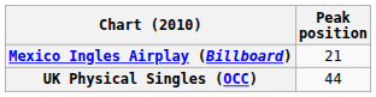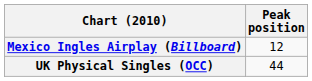 <table class="wikitable sortable plainrowheaders" style="text-align:center">
 <tr>
 <th scope="col">Chart (2010)</th>
 <th scope="col">Peak<br>position</th>
 </tr>
 <tr>
 <th scope="row"><a href='#'>Mexico Ingles Airplay</a> (<em><a href='#'>Billboard</a></em>)</th>
-<td>21</td>
+<td>12</td>
 </tr>
 <tr>
 <th scope="row">UK Physical Singles (<a href='#'>OCC</a>)</th>
 <td>44</td>
 </tr>
 </table>
